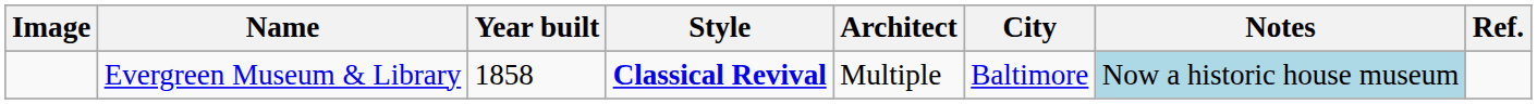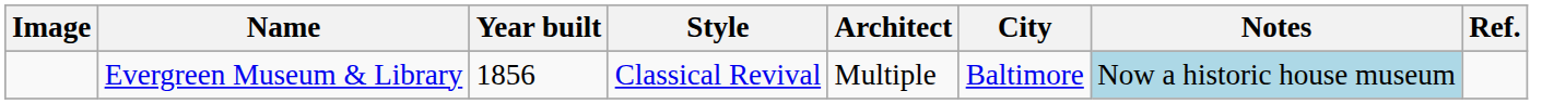 <table class="sortable wikitable">
 <tr>
 <th>Image</th>
 <th>Name</th>
 <th>Year built</th>
 <th>Style</th>
 <th>Architect</th>
 <th>City</th>
 <th>Notes</th>
 <th>Ref.</th>
 </tr>
 <tr>
 <td></td>
 <td><a href='#'>Evergreen Museum & Library</a></td>
-<td>1858</td>
-<td><strong><a href='#'>Classical Revival</a></strong></td>
+<td>1856</td>
+<td><a href='#'>Classical Revival</a></td>
 <td>Multiple</td>
 <td><a href='#'>Baltimore</a></td>
 <td style="background: lightblue;">Now a historic house museum</td>
 <td></td>
 </tr>
 </table>
